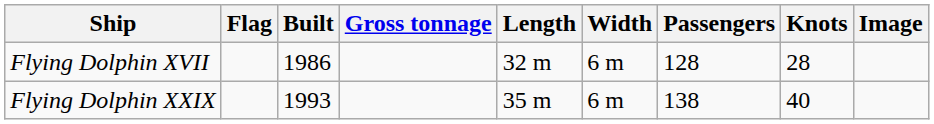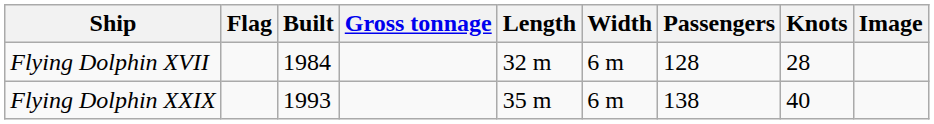 <table class="wikitable">
 <tr>
 <th>Ship</th>
 <th>Flag</th>
 <th>Built</th>
 <th><a href='#'>Gross tonnage</a></th>
 <th>Length</th>
 <th>Width</th>
 <th>Passengers</th>
 <th>Knots</th>
 <th>Image</th>
 </tr>
 <tr>
 <td><em>Flying Dolphin XVII</em></td>
 <td></td>
-<td>1986</td>
+<td>1984</td>
 <td></td>
 <td>32 m</td>
 <td>6 m</td>
 <td>128</td>
 <td>28</td>
 <td></td>
 </tr>
 <tr>
 <td><em>Flying Dolphin XXIX</em></td>
 <td></td>
 <td>1993</td>
 <td></td>
 <td>35 m</td>
 <td>6 m</td>
 <td>138</td>
 <td>40</td>
 <td></td>
 </tr>
 </table>
